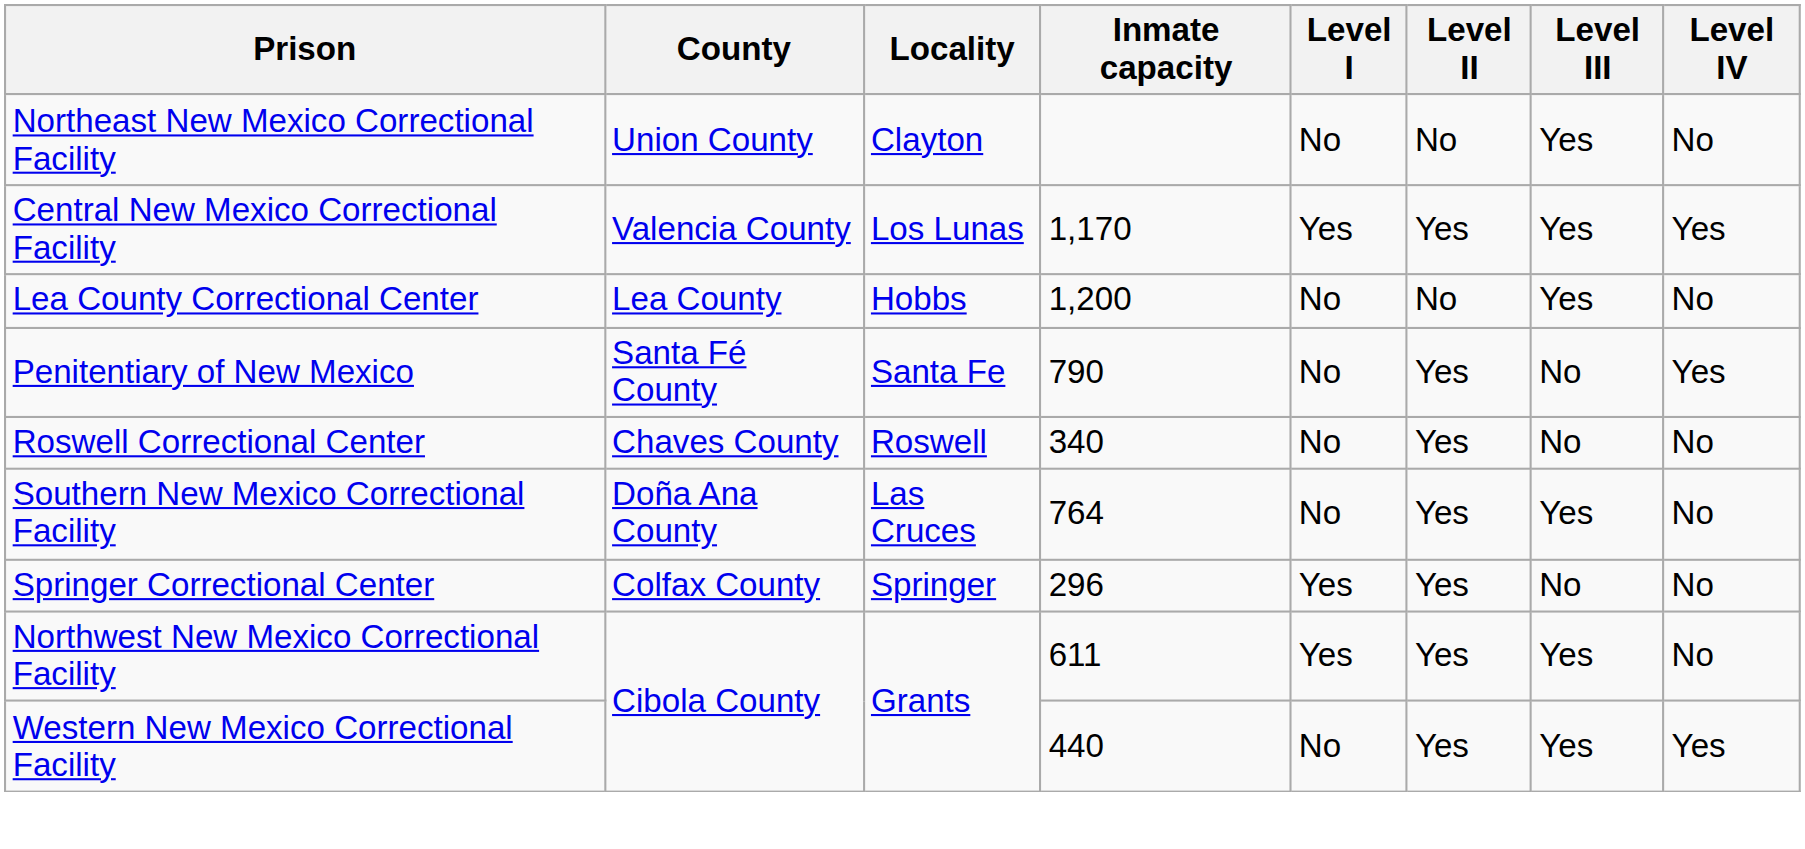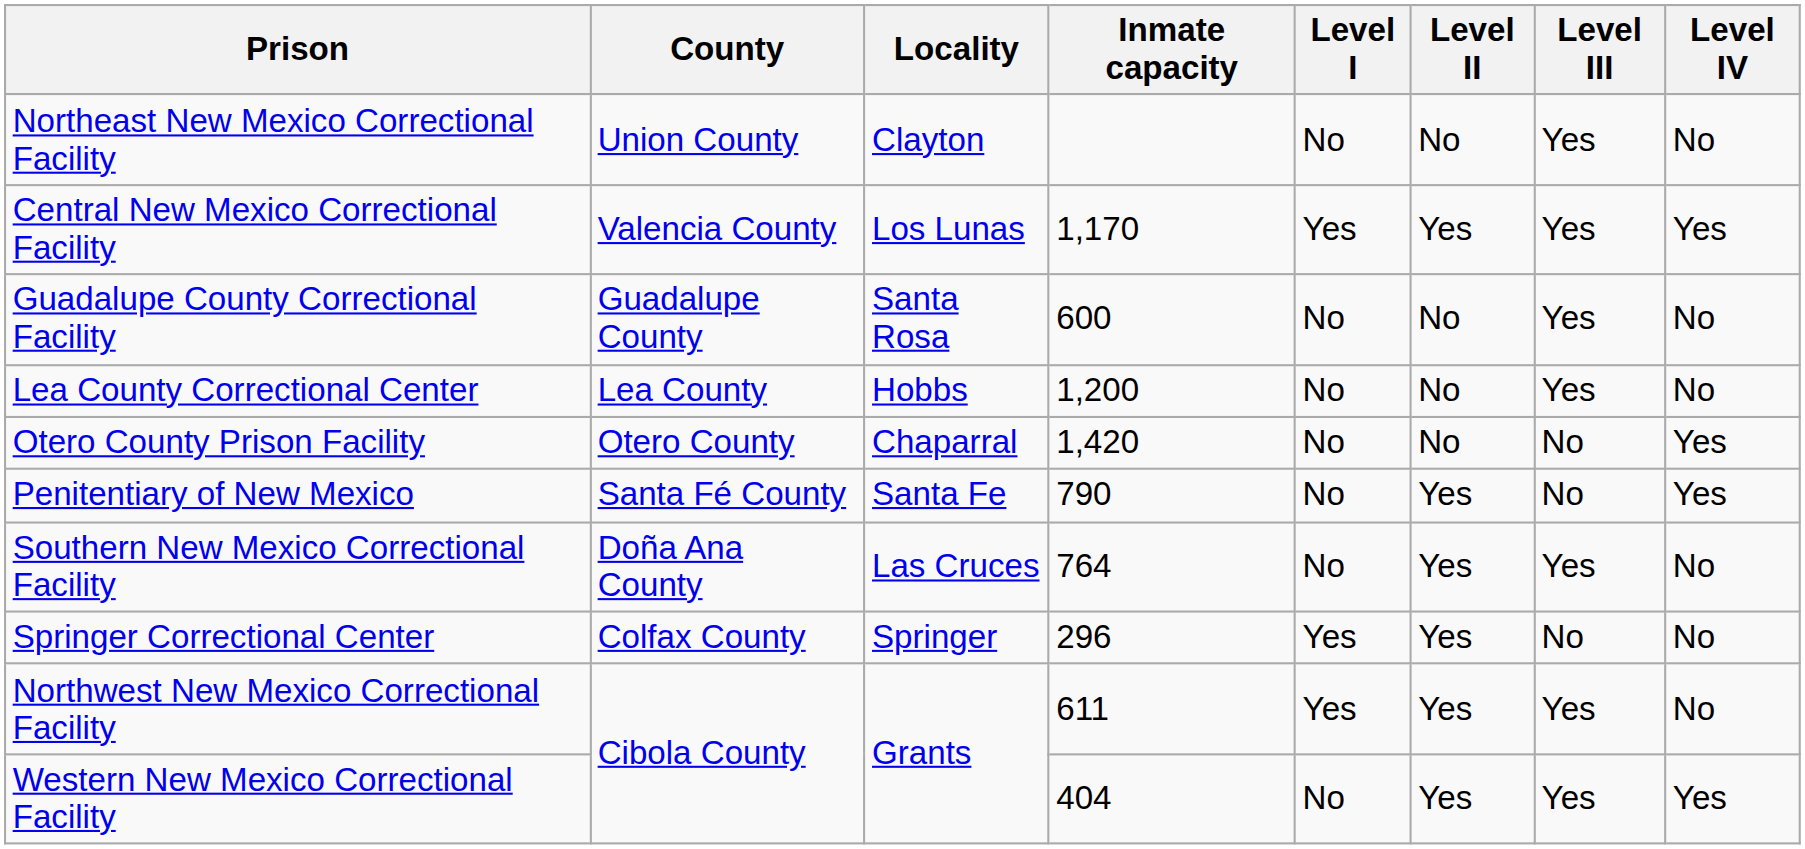 <table class="wikitable sortable">
 <tr>
 <th>Prison</th>
 <th>County</th>
 <th>Locality</th>
 <th>Inmate capacity</th>
 <th>Level I</th>
 <th>Level II</th>
 <th>Level III</th>
 <th>Level IV</th>
 </tr>
 <tr>
 <td><a href='#'>Northeast New Mexico Correctional Facility</a></td>
 <td><a href='#'>Union County</a></td>
 <td><a href='#'>Clayton</a></td>
 <td></td>
 <td>No</td>
 <td>No</td>
 <td>Yes</td>
 <td>No</td>
 </tr>
 <tr>
 <td><a href='#'>Central New Mexico Correctional Facility</a></td>
 <td><a href='#'>Valencia County</a></td>
 <td><a href='#'>Los Lunas</a></td>
 <td>1,170</td>
 <td>Yes</td>
 <td>Yes</td>
 <td>Yes</td>
 <td>Yes</td>
 </tr>
 <tr>
+<td><a href='#'>Guadalupe County Correctional Facility</a></td>
+<td><a href='#'>Guadalupe County</a></td>
+<td><a href='#'>Santa Rosa</a></td>
+<td>600</td>
+<td>No</td>
+<td>No</td>
+<td>Yes</td>
+<td>No</td>
+</tr>
+<tr>
 <td><a href='#'>Lea County Correctional Center</a></td>
 <td><a href='#'>Lea County</a></td>
 <td><a href='#'>Hobbs</a></td>
 <td>1,200</td>
 <td>No</td>
 <td>No</td>
 <td>Yes</td>
 <td>No</td>
 </tr>
 <tr>
+<td><a href='#'>Otero County Prison Facility</a></td>
+<td><a href='#'>Otero County</a></td>
+<td><a href='#'>Chaparral</a></td>
+<td>1,420</td>
+<td>No</td>
+<td>No</td>
+<td>No</td>
+<td>Yes</td>
+</tr>
+<tr>
 <td><a href='#'>Penitentiary of New Mexico</a></td>
 <td><a href='#'>Santa Fé County</a></td>
 <td><a href='#'>Santa Fe</a></td>
 <td>790</td>
 <td>No</td>
 <td>Yes</td>
 <td>No</td>
 <td>Yes</td>
-</tr>
-<tr>
-<td><a href='#'>Roswell Correctional Center</a></td>
-<td><a href='#'>Chaves County</a></td>
-<td><a href='#'>Roswell</a></td>
-<td>340</td>
-<td>No</td>
-<td>Yes</td>
-<td>No</td>
-<td>No</td>
 </tr>
 <tr>
 <td><a href='#'>Southern New Mexico Correctional Facility</a></td>
 <td><a href='#'>Doña Ana County</a></td>
 <td><a href='#'>Las Cruces</a></td>
 <td>764</td>
 <td>No</td>
 <td>Yes</td>
 <td>Yes</td>
 <td>No</td>
 </tr>
 <tr>
 <td><a href='#'>Springer Correctional Center</a></td>
 <td><a href='#'>Colfax County</a></td>
 <td><a href='#'>Springer</a></td>
 <td>296</td>
 <td>Yes</td>
 <td>Yes</td>
 <td>No</td>
 <td>No</td>
 </tr>
 <tr>
 <td><a href='#'>Northwest New Mexico Correctional Facility</a></td>
 <td rowspan="2"><a href='#'>Cibola County</a></td>
 <td rowspan="2"><a href='#'>Grants</a></td>
 <td>611</td>
 <td>Yes</td>
 <td>Yes</td>
 <td>Yes</td>
 <td>No</td>
 </tr>
 <tr>
 <td><a href='#'>Western New Mexico Correctional Facility</a></td>
-<td>440</td>
+<td>404</td>
 <td>No</td>
 <td>Yes</td>
 <td>Yes</td>
 <td>Yes</td>
 </tr>
 </table>
